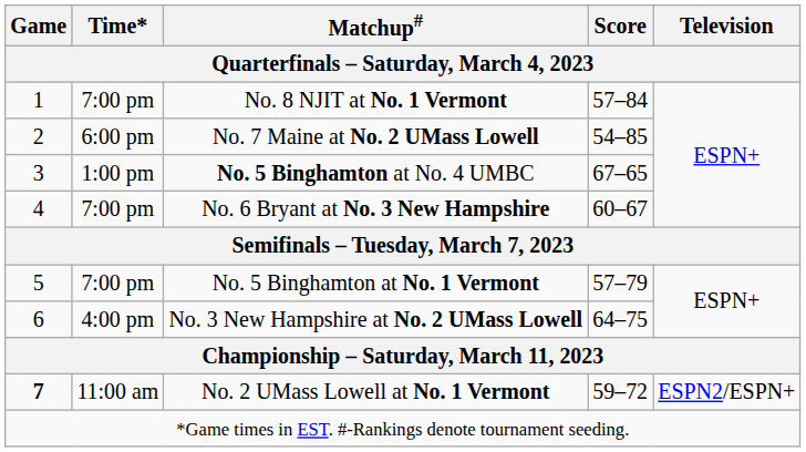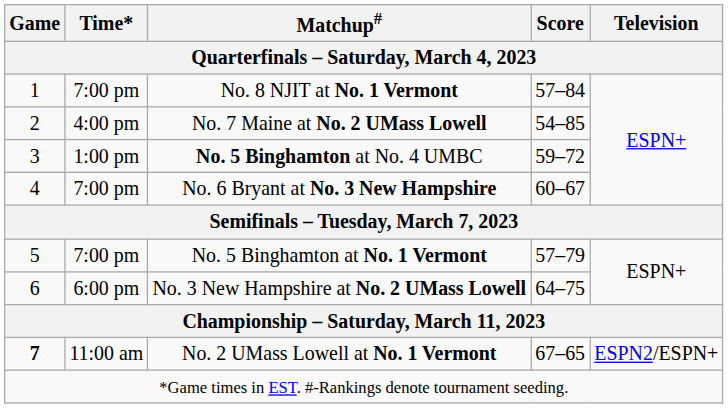 <table class="wikitable" style="font-size: 95%;text-align:center">
 <tr>
 <th>Game</th>
 <th>Time*</th>
 <th>Matchup<sup>#</sup></th>
 <th>Score</th>
 <th>Television</th>
 </tr>
 <tr>
 <th colspan="6">Quarterfinals – Saturday, March 4, 2023</th>
 </tr>
 <tr>
 <td>1</td>
 <td>7:00 pm</td>
 <td>No. 8 NJIT at <strong>No. 1 Vermont</strong></td>
 <td>57–84</td>
 <td rowspan="4"><a href='#'>ESPN+</a></td>
 </tr>
 <tr>
 <td>2</td>
-<td>6:00 pm</td>
+<td>4:00 pm</td>
 <td>No. 7 Maine at <strong>No. 2 UMass Lowell</strong></td>
 <td>54–85</td>
 </tr>
 <tr>
 <td>3</td>
 <td>1:00 pm</td>
 <td><strong>No. 5 Binghamton</strong> at No. 4 UMBC</td>
-<td>67–65</td>
+<td>59–72</td>
 </tr>
 <tr>
 <td>4</td>
 <td>7:00 pm</td>
 <td>No. 6 Bryant at <strong>No. 3 New Hampshire</strong></td>
 <td>60–67</td>
 </tr>
 <tr>
 <th colspan="6">Semifinals – Tuesday, March 7, 2023</th>
 </tr>
 <tr>
 <td>5</td>
 <td>7:00 pm</td>
 <td>No. 5 Binghamton at <strong>No. 1 Vermont</strong></td>
 <td>57–79</td>
 <td rowspan="2">ESPN+</td>
 </tr>
 <tr>
 <td>6</td>
-<td>4:00 pm</td>
+<td>6:00 pm</td>
 <td>No. 3 New Hampshire at <strong>No. 2 UMass Lowell</strong></td>
 <td>64–75</td>
 </tr>
 <tr>
 <th colspan="6">Championship – Saturday, March 11, 2023</th>
 </tr>
 <tr>
 <td><strong>7</strong></td>
 <td>11:00 am</td>
 <td>No. 2 UMass Lowell at <strong>No. 1 Vermont</strong></td>
-<td>59–72</td>
+<td>67–65</td>
 <td rowspan="1"><a href='#'>ESPN2</a>/ESPN+</td>
 </tr>
 <tr>
 <td colspan="6"><small>*Game times in <a href='#'>EST</a>. #-Rankings denote tournament seeding.</small></td>
 </tr>
 </table>
